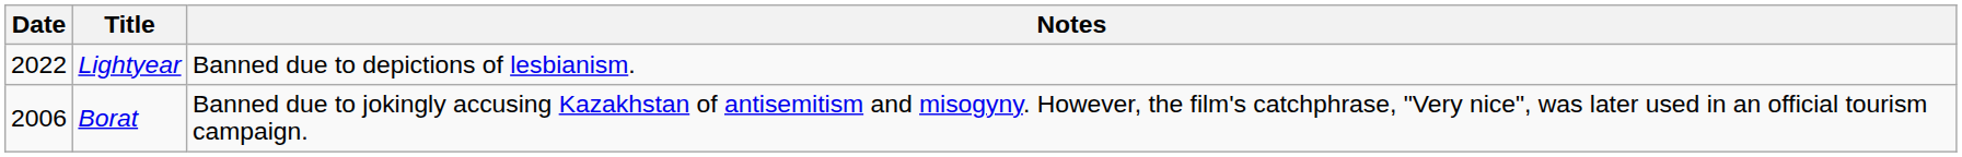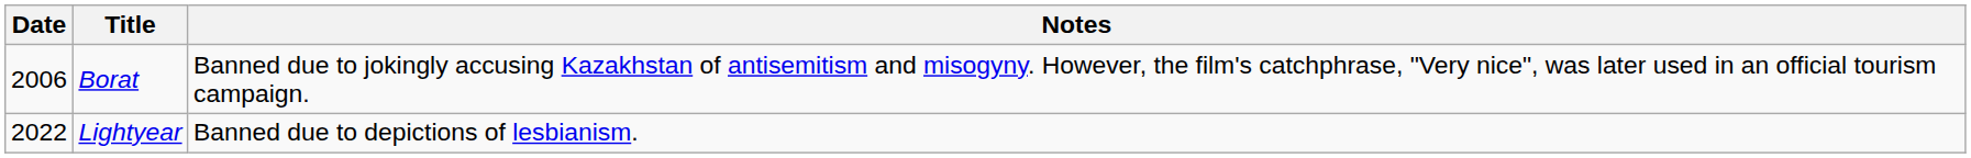 <table class="wikitable sortable">
 <tr>
 <th>Date</th>
 <th>Title</th>
 <th>Notes</th>
 </tr>
 <tr>
+<td>2006</td>
+<td><em><a href='#'>Borat</a></em></td>
+<td>Banned due to jokingly accusing <a href='#'>Kazakhstan</a> of <a href='#'>antisemitism</a> and <a href='#'>misogyny</a>. However, the film's catchphrase, "Very nice", was later used in an official tourism campaign.</td>
+</tr>
+<tr>
 <td>2022</td>
 <td><em><a href='#'>Lightyear</a></em></td>
 <td>Banned due to depictions of <a href='#'>lesbianism</a>.</td>
 </tr>
-<tr>
-<td>2006</td>
-<td><em><a href='#'>Borat</a></em></td>
-<td>Banned due to jokingly accusing <a href='#'>Kazakhstan</a> of <a href='#'>antisemitism</a> and <a href='#'>misogyny</a>. However, the film's catchphrase, "Very nice", was later used in an official tourism campaign.</td>
-</tr>
 </table>
